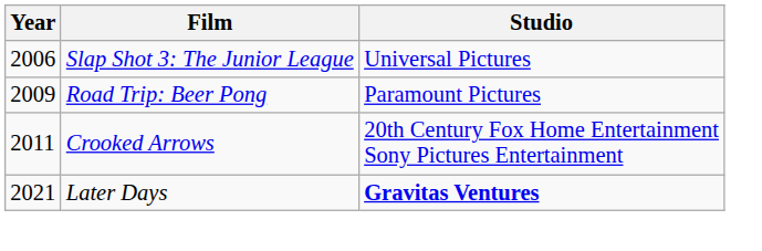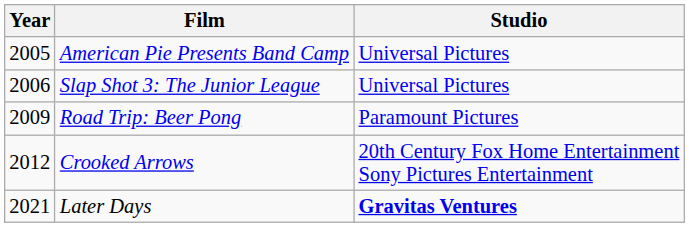 <table class="wikitable sortable">
 <tr>
 <th>Year</th>
 <th>Film</th>
 <th>Studio</th>
+</tr>
+<tr>
+<td>2005</td>
+<td><em><a href='#'>American Pie Presents Band Camp</a></em></td>
+<td><a href='#'>Universal Pictures</a></td>
 </tr>
 <tr>
 <td>2006</td>
 <td><em><a href='#'>Slap Shot 3: The Junior League</a></em></td>
 <td><a href='#'>Universal Pictures</a></td>
 </tr>
 <tr>
 <td>2009</td>
 <td><em><a href='#'>Road Trip: Beer Pong</a></em></td>
 <td><a href='#'>Paramount Pictures</a></td>
 </tr>
 <tr>
-<td>2011</td>
+<td>2012</td>
 <td><em><a href='#'>Crooked Arrows</a></em></td>
 <td><a href='#'>20th Century Fox Home Entertainment</a><br> <a href='#'>Sony Pictures Entertainment</a></td>
 </tr>
 <tr>
 <td>2021</td>
 <td><em>Later Days</em></td>
 <td><strong><a href='#'>Gravitas Ventures</a></strong></td>
 </tr>
 </table>
